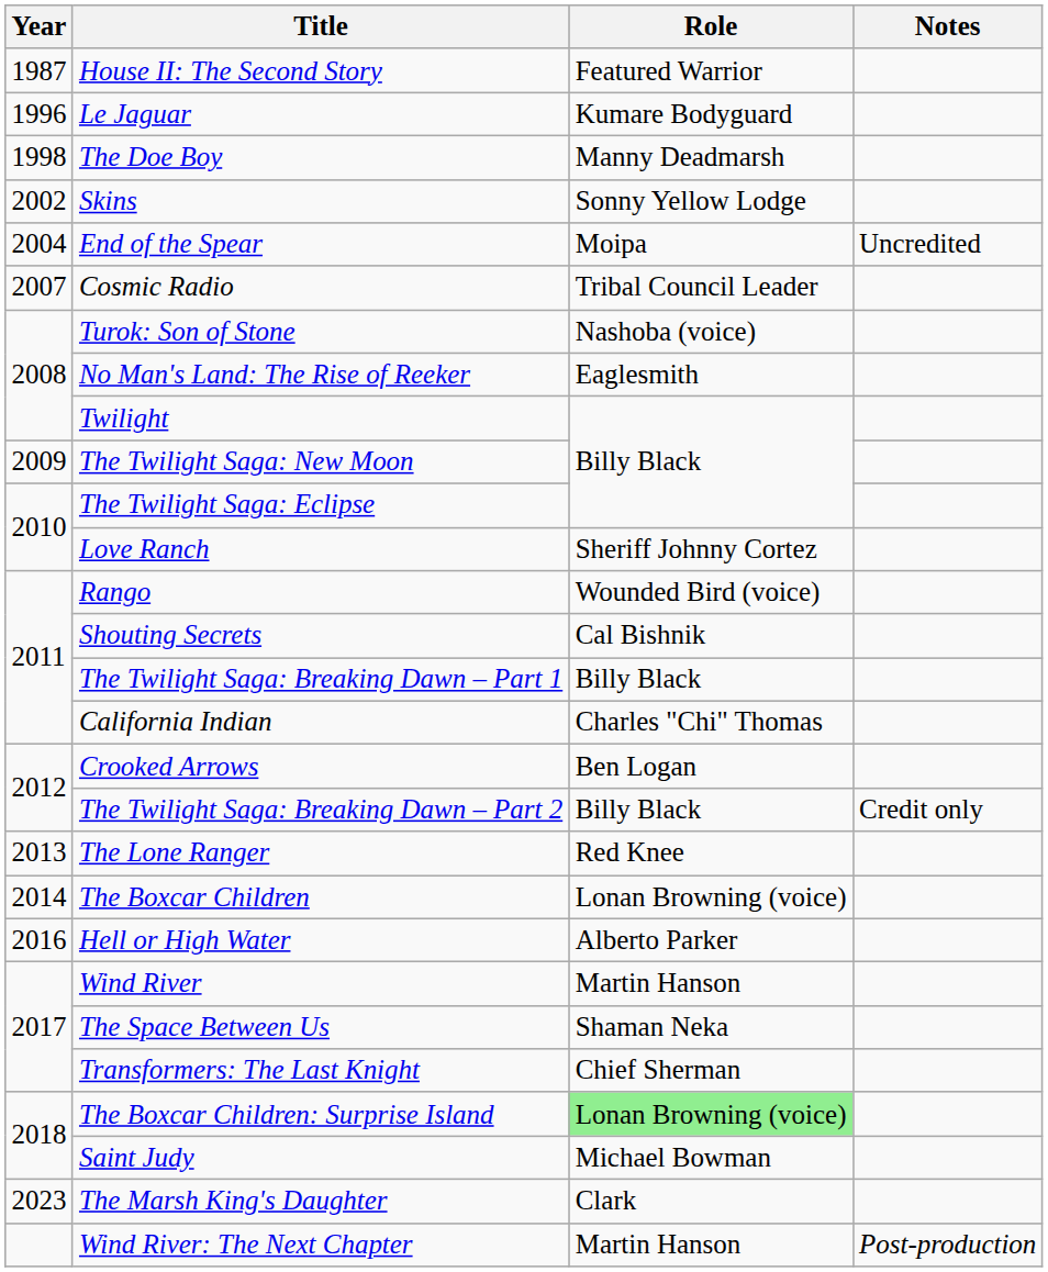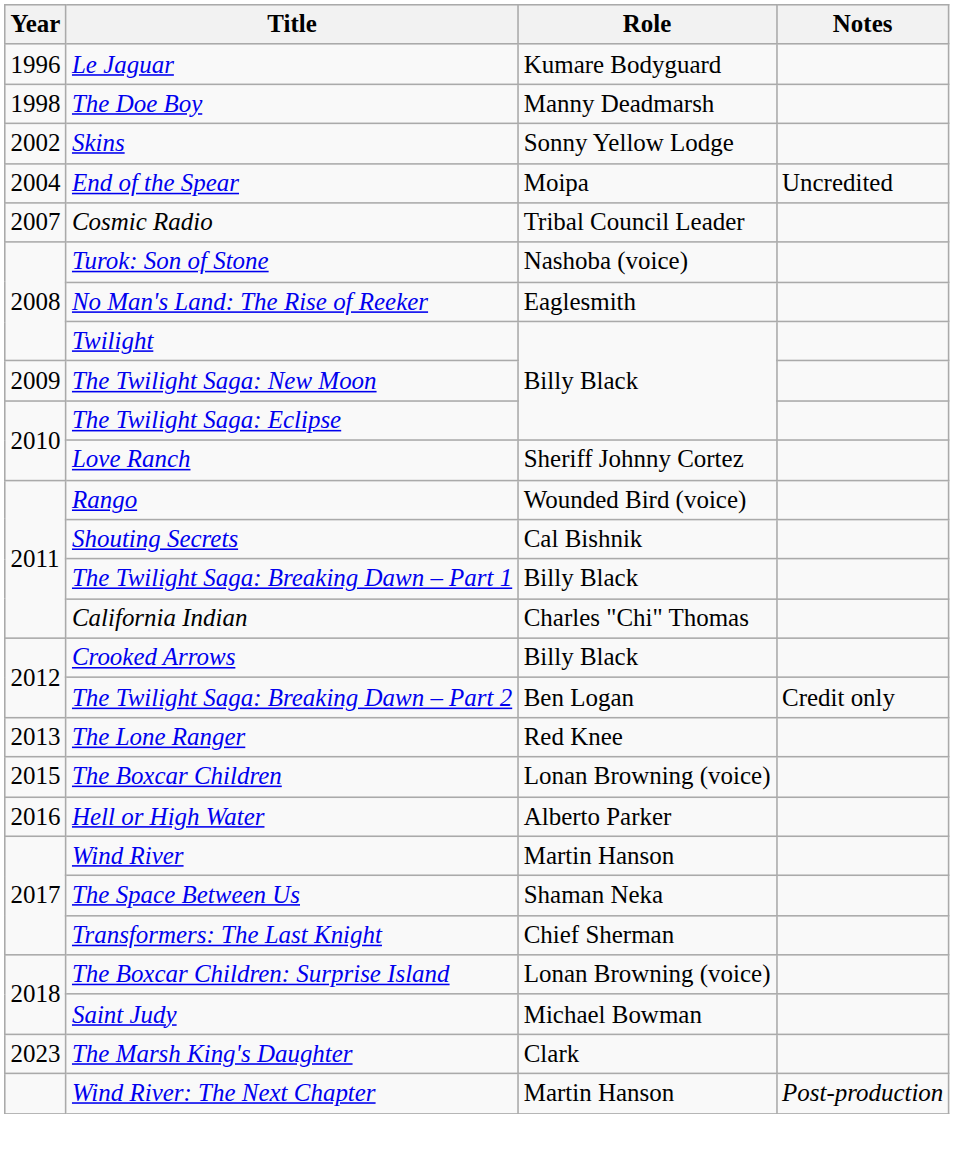 <table class="wikitable sortable">
 <tr>
 <th>Year</th>
 <th>Title</th>
 <th>Role</th>
 <th class="unsortable">Notes</th>
-</tr>
-<tr>
-<td>1987</td>
-<td><em><a href='#'>House II: The Second Story</a></em></td>
-<td>Featured Warrior</td>
-<td></td>
 </tr>
 <tr>
 <td>1996</td>
 <td><em><a href='#'>Le Jaguar</a></em></td>
 <td>Kumare Bodyguard</td>
 <td></td>
 </tr>
 <tr>
 <td>1998</td>
 <td><em><a href='#'>The Doe Boy</a></em></td>
 <td>Manny Deadmarsh</td>
 <td></td>
 </tr>
 <tr>
 <td>2002</td>
 <td><em><a href='#'>Skins</a></em></td>
 <td>Sonny Yellow Lodge</td>
 <td></td>
 </tr>
 <tr>
 <td>2004</td>
 <td><em><a href='#'>End of the Spear</a></em></td>
 <td>Moipa</td>
 <td>Uncredited</td>
 </tr>
 <tr>
 <td>2007</td>
 <td><em>Cosmic Radio</em></td>
 <td>Tribal Council Leader</td>
 <td></td>
 </tr>
 <tr>
 <td rowspan="3">2008</td>
 <td><em><a href='#'>Turok: Son of Stone</a></em></td>
 <td>Nashoba (voice)</td>
 <td></td>
 </tr>
 <tr>
 <td><em><a href='#'>No Man's Land: The Rise of Reeker</a></em></td>
 <td>Eaglesmith</td>
 <td></td>
 </tr>
 <tr>
 <td><em><a href='#'>Twilight</a></em></td>
 <td rowspan="3">Billy Black</td>
 <td></td>
 </tr>
 <tr>
 <td>2009</td>
 <td><em><a href='#'>The Twilight Saga: New Moon</a></em></td>
 <td></td>
 </tr>
 <tr>
 <td rowspan="2">2010</td>
 <td><em><a href='#'>The Twilight Saga: Eclipse</a></em></td>
 <td></td>
 </tr>
 <tr>
 <td><em><a href='#'>Love Ranch</a></em></td>
 <td>Sheriff Johnny Cortez</td>
 <td></td>
 </tr>
 <tr>
 <td rowspan="4">2011</td>
 <td><em><a href='#'>Rango</a></em></td>
 <td>Wounded Bird (voice)</td>
 <td></td>
 </tr>
 <tr>
 <td><em><a href='#'>Shouting Secrets</a></em></td>
 <td>Cal Bishnik</td>
 <td></td>
 </tr>
 <tr>
 <td><em><a href='#'>The Twilight Saga: Breaking Dawn – Part 1</a></em></td>
 <td>Billy Black</td>
 <td></td>
 </tr>
 <tr>
 <td><em>California Indian</em></td>
 <td>Charles "Chi" Thomas</td>
 <td></td>
 </tr>
 <tr>
 <td rowspan="2">2012</td>
 <td><em><a href='#'>Crooked Arrows</a></em></td>
-<td>Ben Logan</td>
+<td>Billy Black</td>
 <td></td>
 </tr>
 <tr>
 <td><em><a href='#'>The Twilight Saga: Breaking Dawn – Part 2</a></em></td>
-<td>Billy Black</td>
+<td>Ben Logan</td>
 <td>Credit only</td>
 </tr>
 <tr>
 <td>2013</td>
 <td><em><a href='#'>The Lone Ranger</a></em></td>
 <td>Red Knee</td>
 <td></td>
 </tr>
 <tr>
-<td>2014</td>
+<td>2015</td>
 <td><em><a href='#'>The Boxcar Children</a></em></td>
 <td>Lonan Browning (voice)</td>
 <td></td>
 </tr>
 <tr>
 <td>2016</td>
 <td><em><a href='#'>Hell or High Water</a></em></td>
 <td>Alberto Parker</td>
 <td></td>
 </tr>
 <tr>
 <td rowspan="3">2017</td>
 <td><em><a href='#'>Wind River</a></em></td>
 <td>Martin Hanson</td>
 <td></td>
 </tr>
 <tr>
 <td><em><a href='#'>The Space Between Us</a></em></td>
 <td>Shaman Neka</td>
 <td></td>
 </tr>
 <tr>
 <td><em><a href='#'>Transformers: The Last Knight</a></em></td>
 <td>Chief Sherman</td>
 <td></td>
 </tr>
 <tr>
 <td rowspan="2">2018</td>
 <td><em><a href='#'>The Boxcar Children: Surprise Island</a></em></td>
-<td style="background: lightgreen;">Lonan Browning (voice)</td>
+<td>Lonan Browning (voice)</td>
 <td></td>
 </tr>
 <tr>
 <td><em><a href='#'>Saint Judy</a></em></td>
 <td>Michael Bowman</td>
 <td></td>
 </tr>
 <tr>
 <td>2023</td>
 <td><em><a href='#'>The Marsh King's Daughter</a></em></td>
 <td>Clark</td>
 <td></td>
 </tr>
 <tr>
 <td></td>
 <td><em><a href='#'>Wind River: The Next Chapter</a></em></td>
 <td>Martin Hanson</td>
 <td><em>Post-production</em></td>
 </tr>
 </table>
